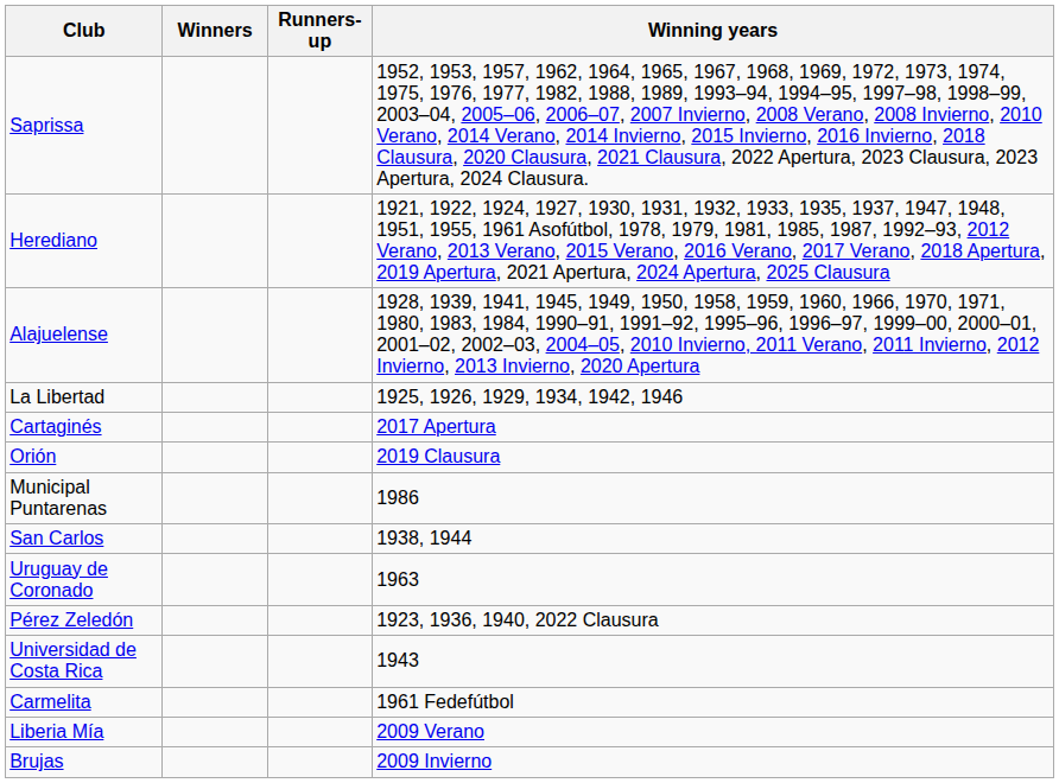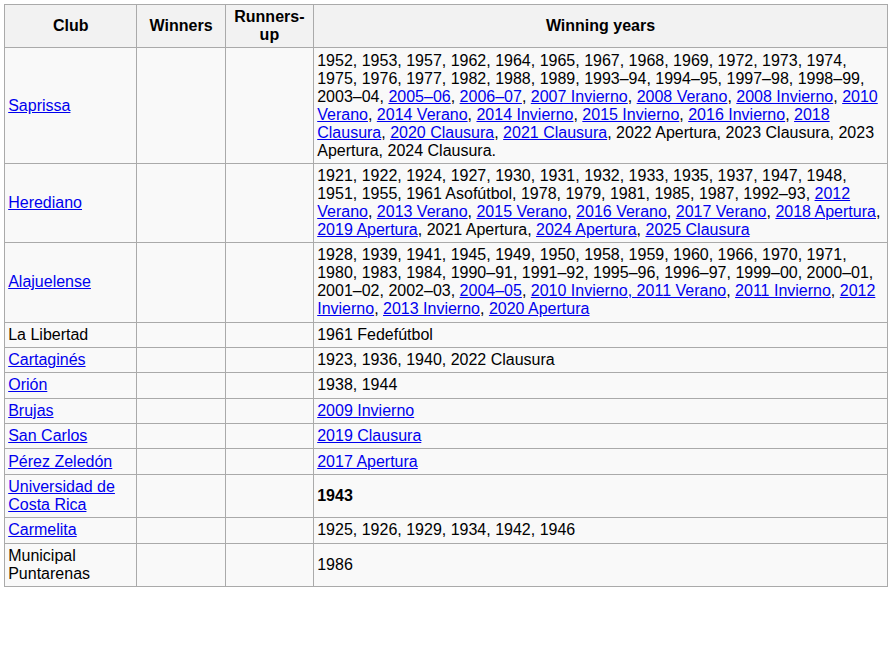 <table class="wikitable sortable" style="width:100%;">
 <tr>
 <th style="width:15%;">Club</th>
 <th style="width:10%;">Winners</th>
 <th style="width:10%;">Runners-up</th>
 <th style="width:65%;">Winning years</th>
 </tr>
 <tr>
 <td><a href='#'>Saprissa</a></td>
 <td></td>
 <td></td>
 <td>1952, 1953, 1957, 1962, 1964, 1965, 1967, 1968, 1969, 1972, 1973, 1974, 1975, 1976, 1977, 1982, 1988, 1989, 1993–94, 1994–95, 1997–98, 1998–99, 2003–04, <a href='#'>2005–06</a>, <a href='#'>2006–07</a>, <a href='#'>2007 Invierno</a>, <a href='#'>2008 Verano</a>, <a href='#'>2008 Invierno</a>, <a href='#'>2010 Verano</a>, <a href='#'>2014 Verano</a>, <a href='#'>2014 Invierno</a>, <a href='#'>2015 Invierno</a>, <a href='#'>2016 Invierno</a>, <a href='#'>2018 Clausura</a>, <a href='#'>2020 Clausura</a>, <a href='#'>2021 Clausura</a>, 2022 Apertura, 2023 Clausura, 2023 Apertura, 2024 Clausura.</td>
 </tr>
 <tr>
 <td><a href='#'>Herediano</a></td>
 <td></td>
 <td></td>
 <td>1921, 1922, 1924, 1927, 1930, 1931, 1932, 1933, 1935, 1937, 1947, 1948, 1951, 1955, 1961 Asofútbol, 1978, 1979, 1981, 1985, 1987, 1992–93, <a href='#'>2012 Verano</a>, <a href='#'>2013 Verano</a>, <a href='#'>2015 Verano</a>, <a href='#'>2016 Verano</a>, <a href='#'>2017 Verano</a>, <a href='#'>2018 Apertura</a>, <a href='#'>2019 Apertura</a>, 2021 Apertura, <a href='#'>2024 Apertura</a>, <a href='#'>2025 Clausura</a></td>
 </tr>
 <tr>
 <td><a href='#'>Alajuelense</a></td>
 <td></td>
 <td></td>
 <td>1928, 1939, 1941, 1945, 1949, 1950, 1958, 1959, 1960, 1966, 1970, 1971, 1980, 1983, 1984, 1990–91, 1991–92, 1995–96, 1996–97, 1999–00, 2000–01, 2001–02, 2002–03, <a href='#'>2004–05</a>, <a href='#'>2010 Invierno, 2011 Verano</a>, <a href='#'>2011 Invierno</a>, <a href='#'>2012 Invierno</a>, <a href='#'>2013 Invierno</a>, <a href='#'>2020 Apertura</a></td>
 </tr>
 <tr>
 <td>La Libertad</td>
 <td></td>
 <td></td>
-<td>1925, 1926, 1929, 1934, 1942, 1946</td>
+<td>1961 Fedefútbol</td>
 </tr>
 <tr>
 <td><a href='#'>Cartaginés</a></td>
 <td></td>
 <td></td>
-<td><a href='#'>2017 Apertura</a></td>
+<td>1923, 1936, 1940, 2022 Clausura</td>
 </tr>
 <tr>
 <td><a href='#'>Orión</a></td>
 <td></td>
 <td></td>
+<td>1938, 1944</td>
+</tr>
+<tr>
+<td><a href='#'>Brujas</a></td>
+<td></td>
+<td></td>
+<td><a href='#'>2009 Invierno</a></td>
+</tr>
+<tr>
+<td><a href='#'>San Carlos</a></td>
+<td></td>
+<td></td>
 <td><a href='#'>2019 Clausura</a></td>
+</tr>
+<tr>
+<td><a href='#'>Pérez Zeledón</a></td>
+<td></td>
+<td></td>
+<td><a href='#'>2017 Apertura</a></td>
+</tr>
+<tr>
+<td><a href='#'>Universidad de Costa Rica</a></td>
+<td></td>
+<td></td>
+<td><strong>1943</strong></td>
+</tr>
+<tr>
+<td><a href='#'>Carmelita</a></td>
+<td></td>
+<td></td>
+<td>1925, 1926, 1929, 1934, 1942, 1946</td>
 </tr>
 <tr>
 <td>Municipal Puntarenas</td>
 <td></td>
 <td></td>
 <td>1986</td>
 </tr>
-<tr>
-<td><a href='#'>San Carlos</a></td>
-<td></td>
-<td></td>
-<td>1938, 1944</td>
-</tr>
-<tr>
-<td><a href='#'>Uruguay de Coronado</a></td>
-<td></td>
-<td></td>
-<td>1963</td>
-</tr>
-<tr>
-<td><a href='#'>Pérez Zeledón</a></td>
-<td></td>
-<td></td>
-<td>1923, 1936, 1940, 2022 Clausura</td>
-</tr>
-<tr>
-<td><a href='#'>Universidad de Costa Rica</a></td>
-<td></td>
-<td></td>
-<td>1943</td>
-</tr>
-<tr>
-<td><a href='#'>Carmelita</a></td>
-<td></td>
-<td></td>
-<td>1961 Fedefútbol</td>
-</tr>
-<tr>
-<td><a href='#'>Liberia Mía</a></td>
-<td></td>
-<td></td>
-<td><a href='#'>2009 Verano</a></td>
-</tr>
-<tr>
-<td><a href='#'>Brujas</a></td>
-<td></td>
-<td></td>
-<td><a href='#'>2009 Invierno</a></td>
-</tr>
 </table>
